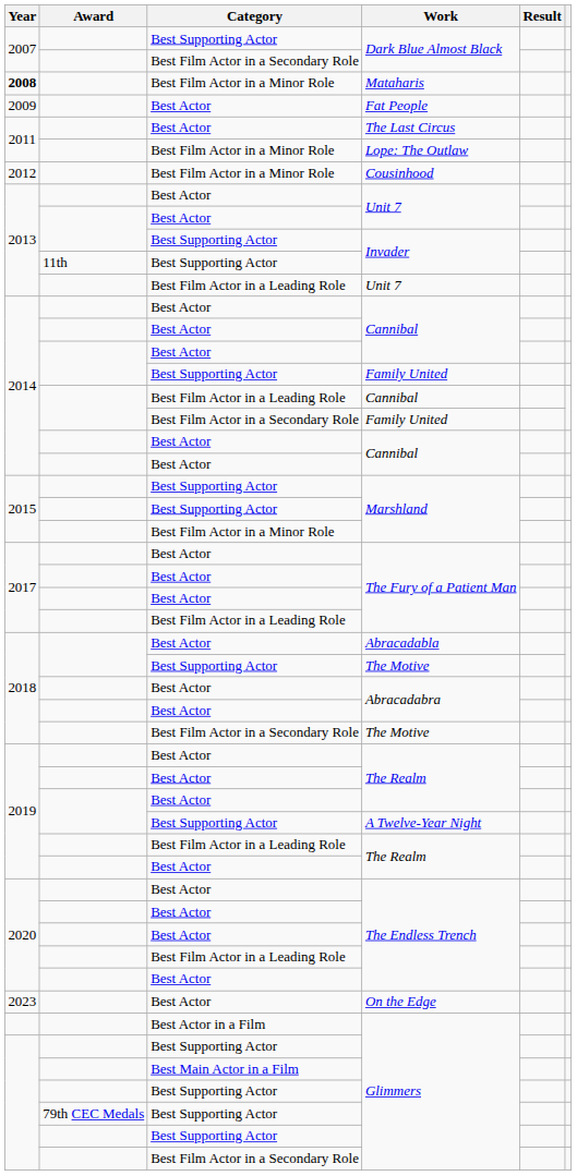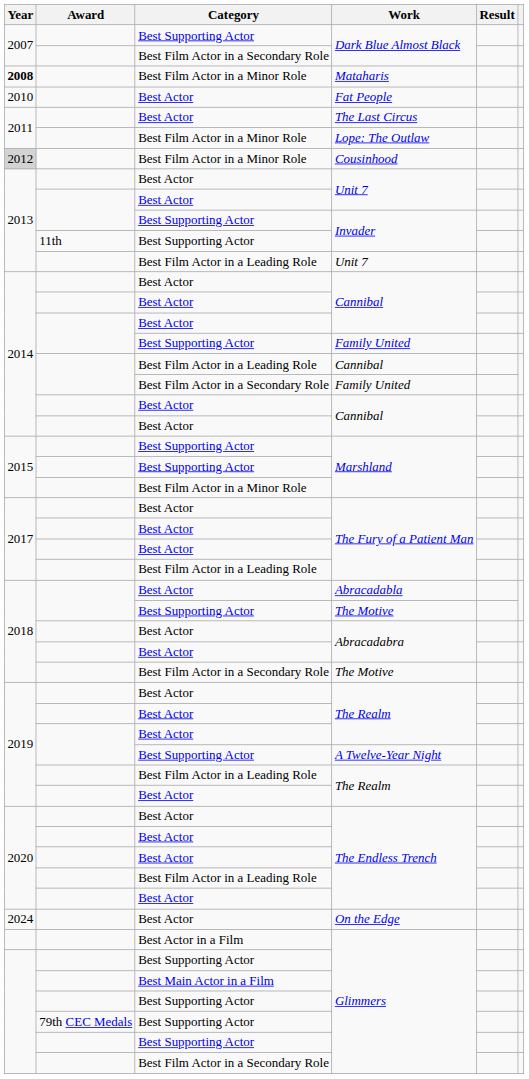 <table class="wikitable sortable plainrowheaders">
 <tr>
 <th>Year</th>
 <th>Award</th>
 <th>Category</th>
 <th>Work</th>
 <th>Result</th>
 <th scope="col" class="unsortable"></th>
 </tr>
 <tr>
 <td align = "center" rowspan = "2">2007</td>
 <td></td>
 <td><a href='#'>Best Supporting Actor</a></td>
 <td rowspan = "2"><em><a href='#'>Dark Blue Almost Black</a></em></td>
 <td></td>
 <td align = "center"></td>
 </tr>
 <tr>
 <td></td>
 <td>Best Film Actor in a Secondary Role</td>
 <td></td>
 <td align = "center"></td>
 </tr>
 <tr>
 <td align = "center"><strong>2008</strong></td>
 <td></td>
 <td>Best Film Actor in a Minor Role</td>
 <td><em><a href='#'>Mataharis</a></em></td>
 <td></td>
 <td align = "center"></td>
 </tr>
 <tr>
-<td align = "center">2009</td>
+<td align = "center">2010</td>
 <td></td>
 <td><a href='#'>Best Actor</a></td>
 <td><em><a href='#'>Fat People</a></em></td>
 <td></td>
 <td align = "center"></td>
 </tr>
 <tr>
 <td align = "center" rowspan = "2">2011</td>
 <td></td>
 <td><a href='#'>Best Actor</a></td>
 <td><em><a href='#'>The Last Circus</a></em></td>
 <td></td>
 <td align = "center"></td>
 </tr>
 <tr>
 <td></td>
 <td>Best Film Actor in a Minor Role</td>
 <td><em><a href='#'>Lope: The Outlaw</a></em></td>
 <td></td>
 <td align = "center"></td>
 </tr>
 <tr>
-<td align = "center">2012</td>
+<td align = "center" style="background: lightgrey;">2012</td>
 <td></td>
 <td>Best Film Actor in a Minor Role</td>
 <td><em><a href='#'>Cousinhood</a></em></td>
 <td></td>
 <td align = "center"></td>
 </tr>
 <tr>
 <td align = "center" rowspan = "5">2013</td>
 <td></td>
 <td>Best Actor</td>
 <td rowspan = "2"><em><a href='#'>Unit 7</a></em></td>
 <td></td>
 <td align = "center"></td>
 </tr>
 <tr>
 <td rowspan = "2"></td>
 <td><a href='#'>Best Actor</a></td>
 <td></td>
 <td align = "center"></td>
 </tr>
 <tr>
 <td><a href='#'>Best Supporting Actor</a></td>
 <td rowspan = "2"><em><a href='#'>Invader</a></em></td>
 <td></td>
 <td align = "center"></td>
 </tr>
 <tr>
 <td>11th </td>
 <td>Best Supporting Actor</td>
 <td></td>
 <td align = "center"></td>
 </tr>
 <tr>
 <td></td>
 <td>Best Film Actor in a Leading Role</td>
 <td><em>Unit 7</em></td>
 <td></td>
 <td align = "center"></td>
 </tr>
 <tr>
 <td align = "center" rowspan = "8">2014</td>
 <td></td>
 <td>Best Actor</td>
 <td rowspan = "3"><em><a href='#'>Cannibal</a></em></td>
 <td></td>
 <td align = "center"></td>
 </tr>
 <tr>
 <td></td>
 <td><a href='#'>Best Actor</a></td>
 <td></td>
 <td align = "center"></td>
 </tr>
 <tr>
 <td rowspan = "2"></td>
 <td><a href='#'>Best Actor</a></td>
 <td></td>
 <td align = "center"></td>
 </tr>
 <tr>
 <td><a href='#'>Best Supporting Actor</a></td>
 <td><em><a href='#'>Family United</a></em></td>
 <td></td>
 <td align = "center"></td>
 </tr>
 <tr>
 <td rowspan = "2"></td>
 <td>Best Film Actor in a Leading Role</td>
 <td><em>Cannibal</em></td>
 <td></td>
 <td align = "center" rowspan = "2"></td>
 </tr>
 <tr>
 <td>Best Film Actor in a Secondary Role</td>
 <td><em>Family United</em></td>
 <td></td>
 </tr>
 <tr>
 <td></td>
 <td><a href='#'>Best Actor</a></td>
 <td rowspan = "2"><em>Cannibal</em></td>
 <td></td>
 <td align = "center"></td>
 </tr>
 <tr>
 <td></td>
 <td>Best Actor</td>
 <td></td>
 <td align = "center"></td>
 </tr>
 <tr>
 <td align = "center" rowspan = "3">2015</td>
 <td></td>
 <td><a href='#'>Best Supporting Actor</a></td>
 <td rowspan = "3"><em><a href='#'>Marshland</a></em></td>
 <td></td>
 <td align = "center"></td>
 </tr>
 <tr>
 <td></td>
 <td><a href='#'>Best Supporting Actor</a></td>
 <td></td>
 <td align = "center"></td>
 </tr>
 <tr>
 <td></td>
 <td>Best Film Actor in a Minor Role</td>
 <td></td>
 <td align = "center"></td>
 </tr>
 <tr>
 <td align = "center" rowspan = "4">2017</td>
 <td></td>
 <td>Best Actor</td>
 <td rowspan = "4"><em><a href='#'>The Fury of a Patient Man</a></em></td>
 <td></td>
 <td align = "center"></td>
 </tr>
 <tr>
 <td></td>
 <td><a href='#'>Best Actor</a></td>
 <td></td>
 <td align = "center"></td>
 </tr>
 <tr>
 <td></td>
 <td><a href='#'>Best Actor</a></td>
 <td></td>
 <td align = "center"></td>
 </tr>
 <tr>
 <td></td>
 <td>Best Film Actor in a Leading Role</td>
 <td></td>
 <td align = "center"></td>
 </tr>
 <tr>
 <td align = "center" rowspan = "5">2018</td>
 <td rowspan = "2"></td>
 <td><a href='#'>Best Actor</a></td>
 <td><em><a href='#'>Abracadabla</a></em></td>
 <td></td>
 <td rowspan = "2" align = "center"></td>
 </tr>
 <tr>
 <td><a href='#'>Best Supporting Actor</a></td>
 <td><em><a href='#'>The Motive</a></em></td>
 <td></td>
 </tr>
 <tr>
 <td></td>
 <td>Best Actor</td>
 <td rowspan = "2"><em>Abracadabra</em></td>
 <td></td>
 <td align = "center"></td>
 </tr>
 <tr>
 <td></td>
 <td><a href='#'>Best Actor</a></td>
 <td></td>
 <td align = "center"></td>
 </tr>
 <tr>
 <td></td>
 <td>Best Film Actor in a Secondary Role</td>
 <td><em>The Motive</em></td>
 <td></td>
 <td align = "center"></td>
 </tr>
 <tr>
 <td align = "center" rowspan = "6">2019</td>
 <td></td>
 <td>Best Actor</td>
 <td rowspan = "3"><em><a href='#'>The Realm</a></em></td>
 <td></td>
 <td align = "center"></td>
 </tr>
 <tr>
 <td></td>
 <td><a href='#'>Best Actor</a></td>
 <td></td>
 <td align = "center"></td>
 </tr>
 <tr>
 <td rowspan = "2"></td>
 <td><a href='#'>Best Actor</a></td>
 <td></td>
 <td align = "center"></td>
 </tr>
 <tr>
 <td><a href='#'>Best Supporting Actor</a></td>
 <td><em><a href='#'>A Twelve-Year Night</a></em></td>
 <td></td>
 <td align = "center"></td>
 </tr>
 <tr>
 <td></td>
 <td>Best Film Actor in a Leading Role</td>
 <td rowspan = "2"><em>The Realm</em></td>
 <td></td>
 <td align = "center"></td>
 </tr>
 <tr>
 <td></td>
 <td><a href='#'>Best Actor</a></td>
 <td></td>
 <td align = "center"></td>
 </tr>
 <tr>
 <td align = "center" rowspan = "5">2020</td>
 <td></td>
 <td>Best Actor</td>
 <td rowspan = "5"><em><a href='#'>The Endless Trench</a></em></td>
 <td></td>
 <td align = "center"></td>
 </tr>
 <tr>
 <td></td>
 <td><a href='#'>Best Actor</a></td>
 <td></td>
 <td align = "center"></td>
 </tr>
 <tr>
 <td></td>
 <td><a href='#'>Best Actor</a></td>
 <td></td>
 <td align = "center"></td>
 </tr>
 <tr>
 <td></td>
 <td>Best Film Actor in a Leading Role</td>
 <td></td>
 <td align = "center"></td>
 </tr>
 <tr>
 <td></td>
 <td><a href='#'>Best Actor</a></td>
 <td></td>
 <td align = "center"></td>
 </tr>
 <tr>
-<td align = "center">2023</td>
+<td align = "center">2024</td>
 <td></td>
 <td>Best Actor</td>
 <td><em><a href='#'>On the Edge</a></em></td>
 <td></td>
 <td align = "center"></td>
 </tr>
 <tr>
 <td></td>
 <td></td>
 <td>Best Actor in a Film</td>
 <td rowspan = "7"><em><a href='#'>Glimmers</a></em></td>
 <td></td>
 <td></td>
 </tr>
 <tr>
 <td rowspan = "6"></td>
 <td></td>
 <td>Best Supporting Actor</td>
 <td></td>
 <td></td>
 </tr>
 <tr>
 <td></td>
 <td><a href='#'>Best Main Actor in a Film</a></td>
 <td></td>
 <td></td>
 </tr>
 <tr>
 <td></td>
 <td>Best Supporting Actor</td>
 <td></td>
 <td></td>
 </tr>
 <tr>
 <td>79th <a href='#'>CEC Medals</a></td>
 <td>Best Supporting Actor</td>
 <td></td>
 <td></td>
 </tr>
 <tr>
 <td rowspan = "1"></td>
 <td><a href='#'>Best Supporting Actor</a></td>
 <td></td>
 <td rowspan = "1"></td>
 </tr>
 <tr>
 <td></td>
 <td>Best Film Actor in a Secondary Role</td>
 <td></td>
 <td></td>
 </tr>
 </table>
